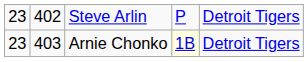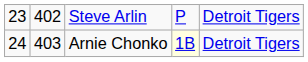 <table class="wikitable">
 <tr>
 <td>23</td>
 <td>402</td>
 <td><a href='#'>Steve Arlin</a></td>
 <td><a href='#'>P</a></td>
 <td><a href='#'>Detroit Tigers</a></td>
 </tr>
 <tr>
-<td>23</td>
+<td>24</td>
 <td>403</td>
 <td>Arnie Chonko</td>
 <td style="background: lightyellow;"><a href='#'>1B</a></td>
 <td><a href='#'>Detroit Tigers</a></td>
 </tr>
 </table>
